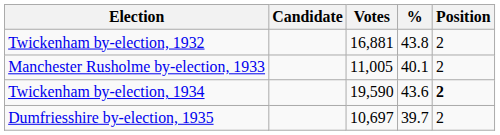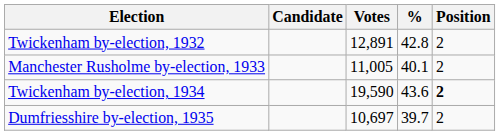 <table class="wikitable sortable">
 <tr>
 <th>Election</th>
 <th>Candidate</th>
 <th>Votes</th>
 <th>%</th>
 <th>Position</th>
 </tr>
 <tr>
 <td><a href='#'>Twickenham by-election, 1932</a></td>
 <td></td>
-<td>16,881</td>
-<td>43.8</td>
+<td>12,891</td>
+<td>42.8</td>
 <td>2</td>
 </tr>
 <tr>
 <td><a href='#'>Manchester Rusholme by-election, 1933</a></td>
 <td></td>
 <td>11,005</td>
 <td>40.1</td>
 <td>2</td>
 </tr>
 <tr>
 <td><a href='#'>Twickenham by-election, 1934</a></td>
 <td></td>
 <td>19,590</td>
 <td>43.6</td>
 <td><strong>2</strong></td>
 </tr>
 <tr>
 <td><a href='#'>Dumfriesshire by-election, 1935</a></td>
 <td></td>
 <td>10,697</td>
 <td>39.7</td>
 <td>2</td>
 </tr>
 </table>
